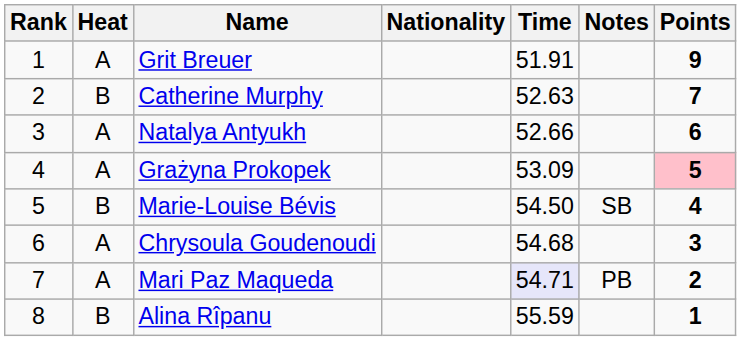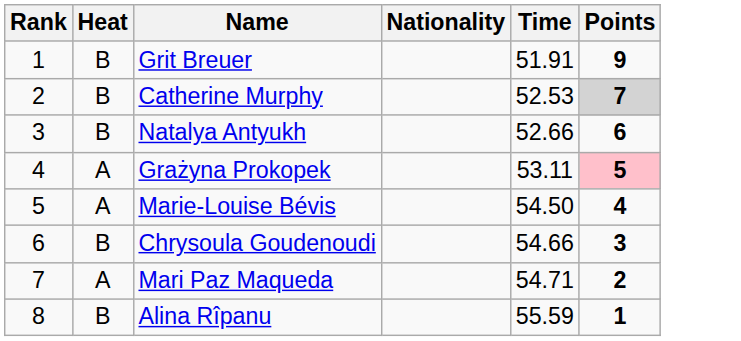 <table class="wikitable sortable" style="text-align:center">
 <tr>
 <th>Rank</th>
 <th>Heat</th>
 <th>Name</th>
 <th>Nationality</th>
 <th>Time</th>
-<th>Notes</th>
 <th>Points</th>
 </tr>
 <tr>
 <td>1</td>
-<td>A</td>
+<td>B</td>
 <td align=left><a href='#'>Grit Breuer</a></td>
 <td align=left></td>
 <td>51.91</td>
-<td></td>
 <td><strong>9</strong></td>
 </tr>
 <tr>
 <td>2</td>
 <td>B</td>
 <td align=left><a href='#'>Catherine Murphy</a></td>
 <td align=left></td>
-<td>52.63</td>
-<td></td>
-<td><strong>7</strong></td>
+<td>52.53</td>
+<td style="background: lightgrey;"><strong>7</strong></td>
 </tr>
 <tr>
 <td>3</td>
-<td>A</td>
+<td>B</td>
 <td align=left><a href='#'>Natalya Antyukh</a></td>
 <td align=left></td>
 <td>52.66</td>
-<td></td>
 <td><strong>6</strong></td>
 </tr>
 <tr>
 <td>4</td>
 <td>A</td>
 <td align=left><a href='#'>Grażyna Prokopek</a></td>
 <td align=left></td>
-<td>53.09</td>
-<td></td>
+<td>53.11</td>
 <td style="background: pink;"><strong>5</strong></td>
 </tr>
 <tr>
 <td>5</td>
-<td>B</td>
+<td>A</td>
 <td align=left><a href='#'>Marie-Louise Bévis</a></td>
 <td align=left></td>
 <td>54.50</td>
-<td>SB</td>
 <td><strong>4</strong></td>
 </tr>
 <tr>
 <td>6</td>
-<td>A</td>
+<td>B</td>
 <td align=left><a href='#'>Chrysoula Goudenoudi</a></td>
 <td align=left></td>
-<td>54.68</td>
-<td></td>
+<td>54.66</td>
 <td><strong>3</strong></td>
 </tr>
 <tr>
 <td>7</td>
 <td>A</td>
 <td align=left><a href='#'>Mari Paz Maqueda</a></td>
 <td align=left></td>
-<td style="background: lavender;">54.71</td>
-<td>PB</td>
+<td>54.71</td>
 <td><strong>2</strong></td>
 </tr>
 <tr>
 <td>8</td>
 <td>B</td>
 <td align=left><a href='#'>Alina Rîpanu</a></td>
 <td align=left></td>
 <td>55.59</td>
-<td></td>
 <td><strong>1</strong></td>
 </tr>
 </table>
